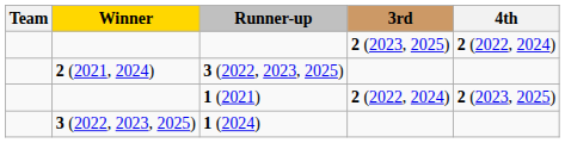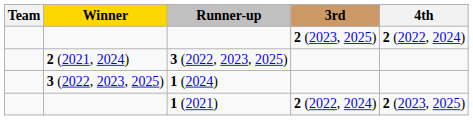 <table class="wikitable sortable">
 <tr>
 <th>Team</th>
 <th style="background:#FFD700;">Winner</th>
 <th style="background:#C0C0C0;">Runner-up</th>
 <th style="background:#CC9966;">3rd</th>
 <th>4th</th>
 </tr>
 <tr>
 <td></td>
 <td></td>
 <td></td>
 <td><strong>2</strong> (<a href='#'>2023</a>, <a href='#'>2025</a>)</td>
 <td><strong>2</strong> (<a href='#'>2022</a>, <a href='#'>2024</a>)</td>
 </tr>
 <tr>
 <td></td>
 <td><strong>2</strong> (<a href='#'>2021</a>, <a href='#'>2024</a>)</td>
 <td><strong>3</strong> (<a href='#'>2022</a>, <a href='#'>2023</a>, <a href='#'>2025</a>)</td>
 <td></td>
 <td></td>
 </tr>
 <tr>
 <td></td>
+<td><strong>3</strong> (<a href='#'>2022</a>, <a href='#'>2023</a>, <a href='#'>2025</a>)</td>
+<td><strong>1</strong> (<a href='#'>2024</a>)</td>
+<td></td>
+<td></td>
+</tr>
+<tr>
+<td></td>
 <td></td>
 <td><strong>1</strong> (<a href='#'>2021</a>)</td>
 <td><strong>2</strong> (<a href='#'>2022</a>, <a href='#'>2024</a>)</td>
 <td><strong>2</strong> (<a href='#'>2023</a>, <a href='#'>2025</a>)</td>
 </tr>
-<tr>
-<td></td>
-<td><strong>3</strong> (<a href='#'>2022</a>, <a href='#'>2023</a>, <a href='#'>2025</a>)</td>
-<td><strong>1</strong> (<a href='#'>2024</a>)</td>
-<td></td>
-<td></td>
-</tr>
 </table>
